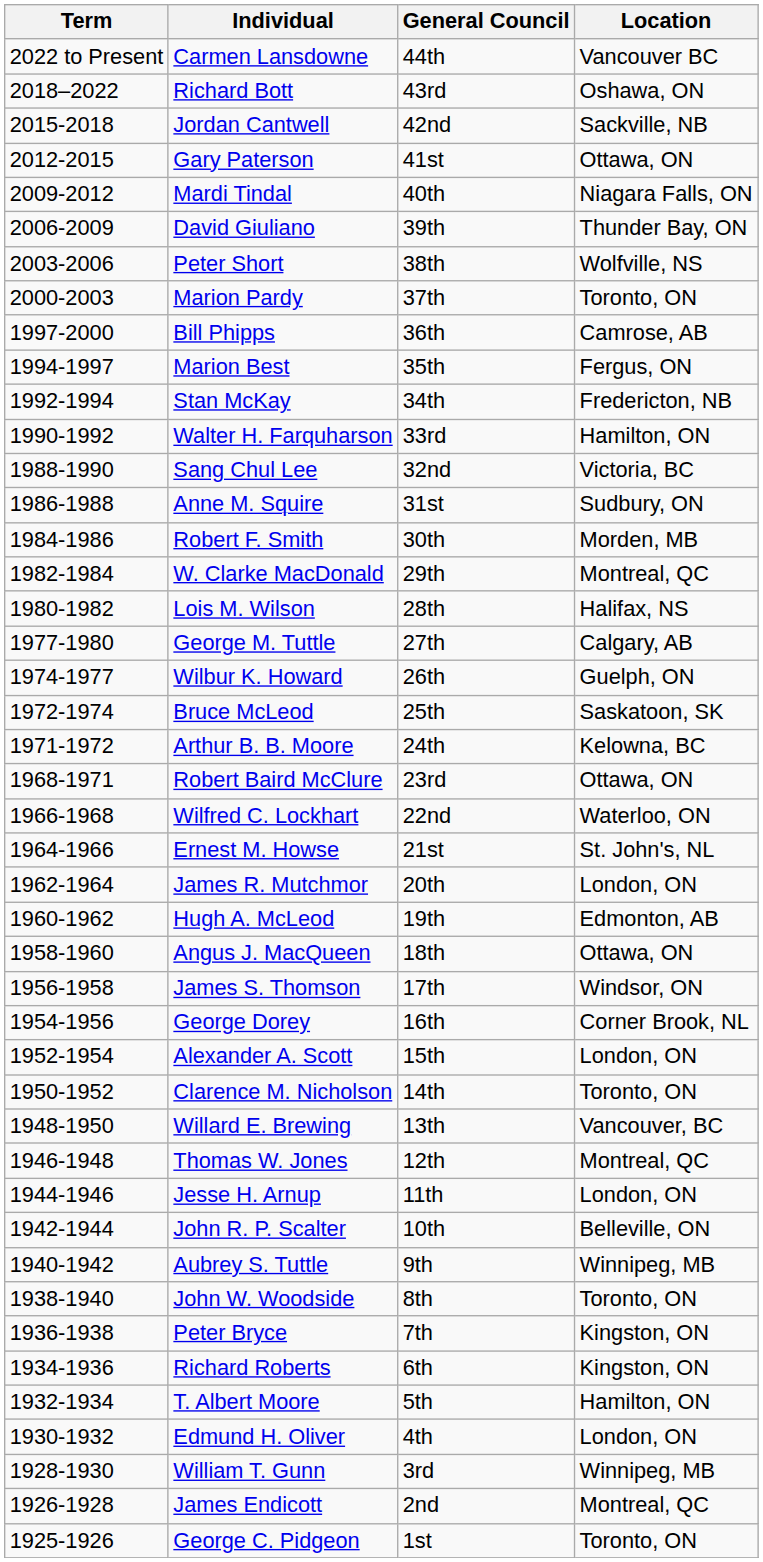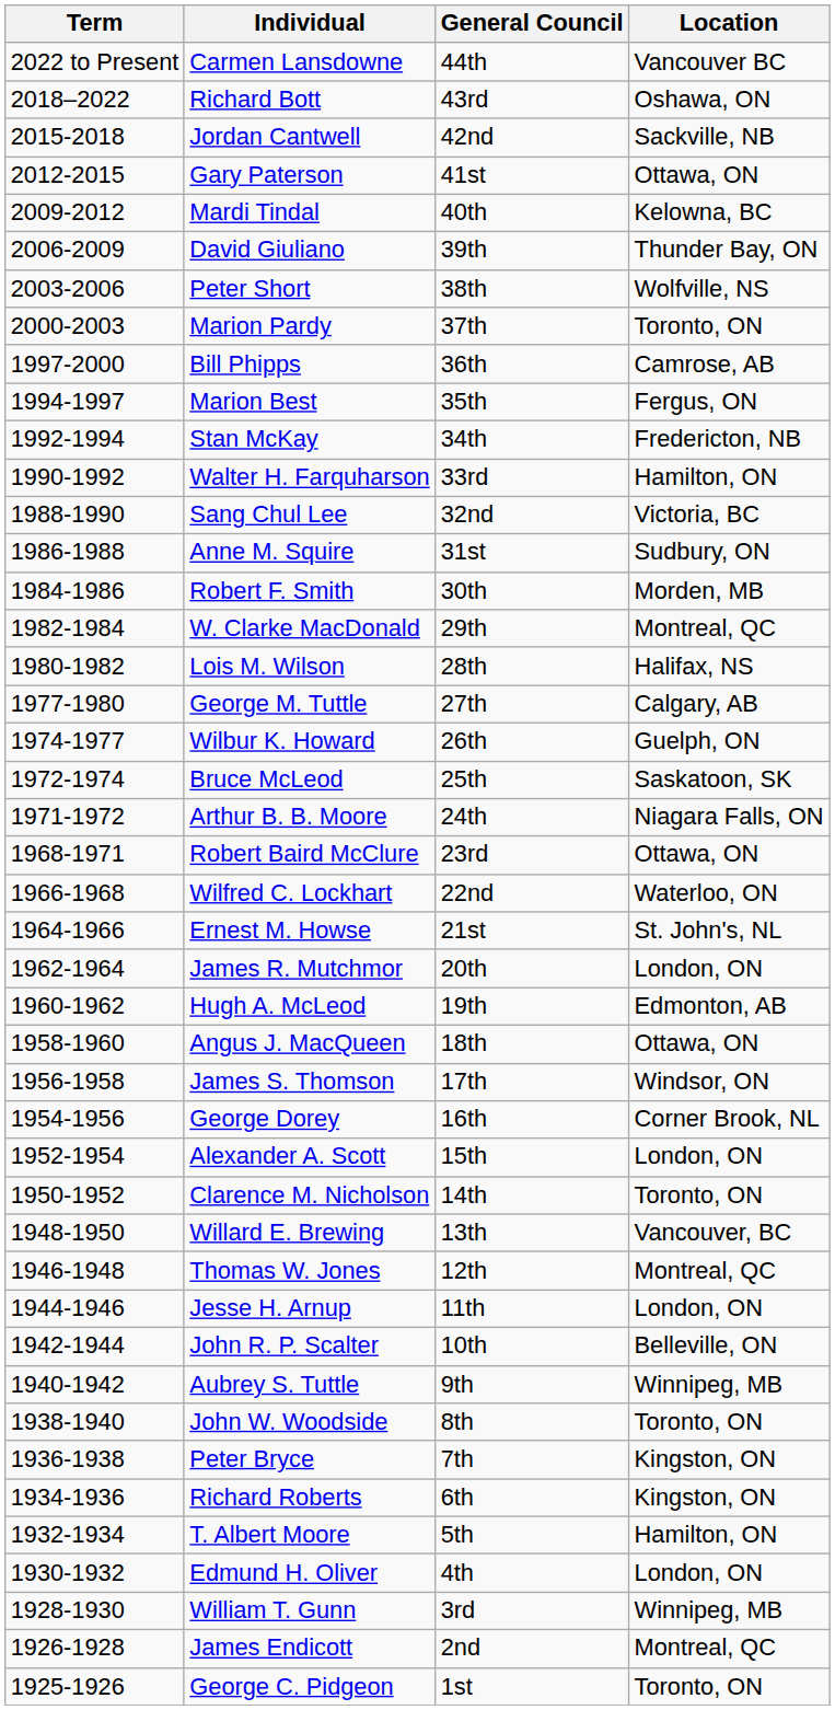 <table class="wikitable">
 <tr>
 <th>Term</th>
 <th>Individual</th>
 <th>General Council</th>
 <th>Location</th>
 </tr>
 <tr>
 <td>2022 to Present</td>
 <td><a href='#'>Carmen Lansdowne</a></td>
 <td>44th</td>
 <td>Vancouver BC</td>
 </tr>
 <tr>
 <td>2018–2022</td>
 <td><a href='#'>Richard Bott</a></td>
 <td>43rd</td>
 <td>Oshawa, ON</td>
 </tr>
 <tr>
 <td>2015-2018</td>
 <td><a href='#'>Jordan Cantwell</a></td>
 <td>42nd</td>
 <td>Sackville, NB</td>
 </tr>
 <tr>
 <td>2012-2015</td>
 <td><a href='#'>Gary Paterson</a></td>
 <td>41st</td>
 <td>Ottawa, ON</td>
 </tr>
 <tr>
 <td>2009-2012</td>
 <td><a href='#'>Mardi Tindal</a></td>
 <td>40th</td>
-<td>Niagara Falls, ON</td>
+<td>Kelowna, BC</td>
 </tr>
 <tr>
 <td>2006-2009</td>
 <td><a href='#'>David Giuliano</a></td>
 <td>39th</td>
 <td>Thunder Bay, ON</td>
 </tr>
 <tr>
 <td>2003-2006</td>
 <td><a href='#'>Peter Short</a></td>
 <td>38th</td>
 <td>Wolfville, NS</td>
 </tr>
 <tr>
 <td>2000-2003</td>
 <td><a href='#'>Marion Pardy</a></td>
 <td>37th</td>
 <td>Toronto, ON</td>
 </tr>
 <tr>
 <td>1997-2000</td>
 <td><a href='#'>Bill Phipps</a></td>
 <td>36th</td>
 <td>Camrose, AB</td>
 </tr>
 <tr>
 <td>1994-1997</td>
 <td><a href='#'>Marion Best</a></td>
 <td>35th</td>
 <td>Fergus, ON</td>
 </tr>
 <tr>
 <td>1992-1994</td>
 <td><a href='#'>Stan McKay</a></td>
 <td>34th</td>
 <td>Fredericton, NB</td>
 </tr>
 <tr>
 <td>1990-1992</td>
 <td><a href='#'>Walter H. Farquharson</a></td>
 <td>33rd</td>
 <td>Hamilton, ON</td>
 </tr>
 <tr>
 <td>1988-1990</td>
 <td><a href='#'>Sang Chul Lee</a></td>
 <td>32nd</td>
 <td>Victoria, BC</td>
 </tr>
 <tr>
 <td>1986-1988</td>
 <td><a href='#'>Anne M. Squire</a></td>
 <td>31st</td>
 <td>Sudbury, ON</td>
 </tr>
 <tr>
 <td>1984-1986</td>
 <td><a href='#'>Robert F. Smith</a></td>
 <td>30th</td>
 <td>Morden, MB</td>
 </tr>
 <tr>
 <td>1982-1984</td>
 <td><a href='#'>W. Clarke MacDonald</a></td>
 <td>29th</td>
 <td>Montreal, QC</td>
 </tr>
 <tr>
 <td>1980-1982</td>
 <td><a href='#'>Lois M. Wilson</a></td>
 <td>28th</td>
 <td>Halifax, NS</td>
 </tr>
 <tr>
 <td>1977-1980</td>
 <td><a href='#'>George M. Tuttle</a></td>
 <td>27th</td>
 <td>Calgary, AB</td>
 </tr>
 <tr>
 <td>1974-1977</td>
 <td><a href='#'>Wilbur K. Howard</a></td>
 <td>26th</td>
 <td>Guelph, ON</td>
 </tr>
 <tr>
 <td>1972-1974</td>
 <td><a href='#'>Bruce McLeod</a></td>
 <td>25th</td>
 <td>Saskatoon, SK</td>
 </tr>
 <tr>
 <td>1971-1972</td>
 <td><a href='#'>Arthur B. B. Moore</a></td>
 <td>24th</td>
-<td>Kelowna, BC</td>
+<td>Niagara Falls, ON</td>
 </tr>
 <tr>
 <td>1968-1971</td>
 <td><a href='#'>Robert Baird McClure</a></td>
 <td>23rd</td>
 <td>Ottawa, ON</td>
 </tr>
 <tr>
 <td>1966-1968</td>
 <td><a href='#'>Wilfred C. Lockhart</a></td>
 <td>22nd</td>
 <td>Waterloo, ON</td>
 </tr>
 <tr>
 <td>1964-1966</td>
 <td><a href='#'>Ernest M. Howse</a></td>
 <td>21st</td>
 <td>St. John's, NL</td>
 </tr>
 <tr>
 <td>1962-1964</td>
 <td><a href='#'>James R. Mutchmor</a></td>
 <td>20th</td>
 <td>London, ON</td>
 </tr>
 <tr>
 <td>1960-1962</td>
 <td><a href='#'>Hugh A. McLeod</a></td>
 <td>19th</td>
 <td>Edmonton, AB</td>
 </tr>
 <tr>
 <td>1958-1960</td>
 <td><a href='#'>Angus J. MacQueen</a></td>
 <td>18th</td>
 <td>Ottawa, ON</td>
 </tr>
 <tr>
 <td>1956-1958</td>
 <td><a href='#'>James S. Thomson</a></td>
 <td>17th</td>
 <td>Windsor, ON</td>
 </tr>
 <tr>
 <td>1954-1956</td>
 <td><a href='#'>George Dorey</a></td>
 <td>16th</td>
 <td>Corner Brook, NL</td>
 </tr>
 <tr>
 <td>1952-1954</td>
 <td><a href='#'>Alexander A. Scott</a></td>
 <td>15th</td>
 <td>London, ON</td>
 </tr>
 <tr>
 <td>1950-1952</td>
 <td><a href='#'>Clarence M. Nicholson</a></td>
 <td>14th</td>
 <td>Toronto, ON</td>
 </tr>
 <tr>
 <td>1948-1950</td>
 <td><a href='#'>Willard E. Brewing</a></td>
 <td>13th</td>
 <td>Vancouver, BC</td>
 </tr>
 <tr>
 <td>1946-1948</td>
 <td><a href='#'>Thomas W. Jones</a></td>
 <td>12th</td>
 <td>Montreal, QC</td>
 </tr>
 <tr>
 <td>1944-1946</td>
 <td><a href='#'>Jesse H. Arnup</a></td>
 <td>11th</td>
 <td>London, ON</td>
 </tr>
 <tr>
 <td>1942-1944</td>
 <td><a href='#'>John R. P. Scalter</a></td>
 <td>10th</td>
 <td>Belleville, ON</td>
 </tr>
 <tr>
 <td>1940-1942</td>
 <td><a href='#'>Aubrey S. Tuttle</a></td>
 <td>9th</td>
 <td>Winnipeg, MB</td>
 </tr>
 <tr>
 <td>1938-1940</td>
 <td><a href='#'>John W. Woodside</a></td>
 <td>8th</td>
 <td>Toronto, ON</td>
 </tr>
 <tr>
 <td>1936-1938</td>
 <td><a href='#'>Peter Bryce</a></td>
 <td>7th</td>
 <td>Kingston, ON</td>
 </tr>
 <tr>
 <td>1934-1936</td>
 <td><a href='#'>Richard Roberts</a></td>
 <td>6th</td>
 <td>Kingston, ON</td>
 </tr>
 <tr>
 <td>1932-1934</td>
 <td><a href='#'>T. Albert Moore</a></td>
 <td>5th</td>
 <td>Hamilton, ON</td>
 </tr>
 <tr>
 <td>1930-1932</td>
 <td><a href='#'>Edmund H. Oliver</a></td>
 <td>4th</td>
 <td>London, ON</td>
 </tr>
 <tr>
 <td>1928-1930</td>
 <td><a href='#'>William T. Gunn</a></td>
 <td>3rd</td>
 <td>Winnipeg, MB</td>
 </tr>
 <tr>
 <td>1926-1928</td>
 <td><a href='#'>James Endicott</a></td>
 <td>2nd</td>
 <td>Montreal, QC</td>
 </tr>
 <tr>
 <td>1925-1926</td>
 <td><a href='#'>George C. Pidgeon</a></td>
 <td>1st</td>
 <td>Toronto, ON</td>
 </tr>
 </table>
